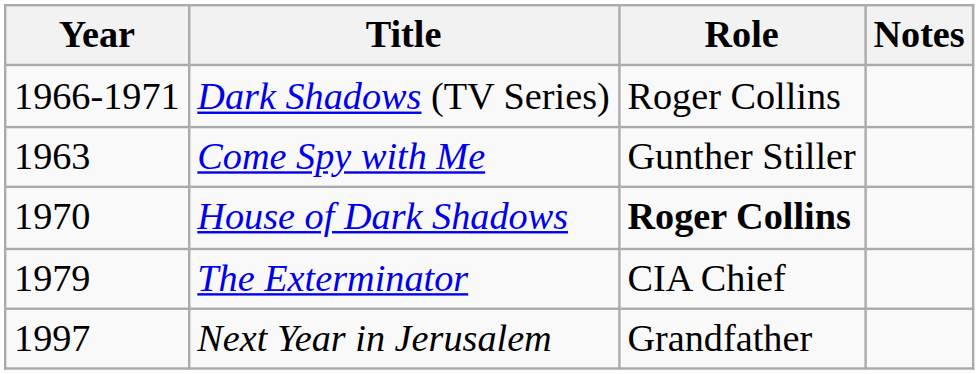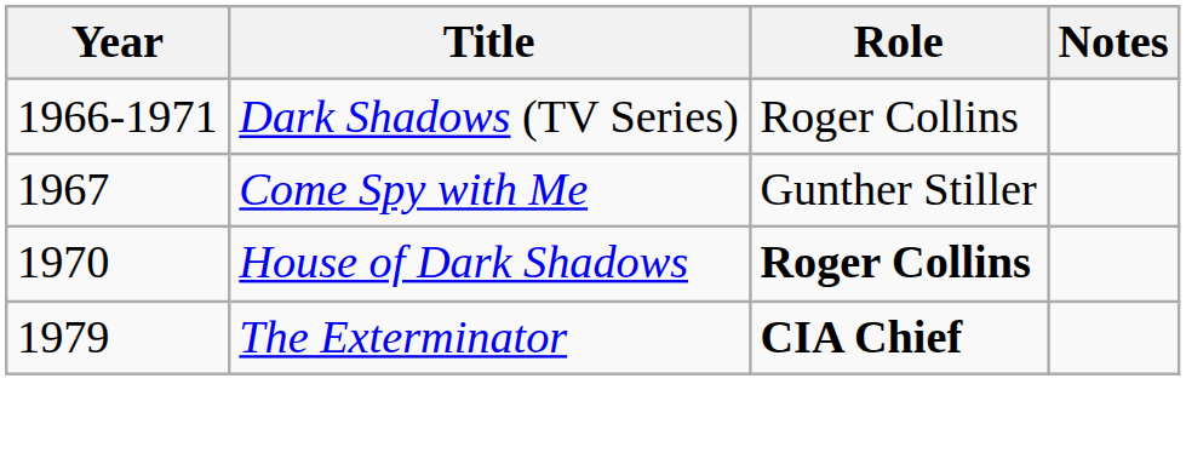 <table class="wikitable">
 <tr>
 <th>Year</th>
 <th>Title</th>
 <th>Role</th>
 <th>Notes</th>
 </tr>
 <tr>
 <td>1966-1971</td>
 <td><em><a href='#'>Dark Shadows</a></em> (TV Series)</td>
 <td>Roger Collins</td>
 <td></td>
 </tr>
 <tr>
-<td>1963</td>
+<td>1967</td>
 <td><em><a href='#'>Come Spy with Me</a></em></td>
 <td>Gunther Stiller</td>
 <td></td>
 </tr>
 <tr>
 <td>1970</td>
 <td><em><a href='#'>House of Dark Shadows</a></em></td>
 <td><strong>Roger Collins</strong></td>
 <td></td>
 </tr>
 <tr>
 <td>1979</td>
 <td><em><a href='#'>The Exterminator</a></em></td>
-<td>CIA Chief</td>
-<td></td>
-</tr>
-<tr>
-<td>1997</td>
-<td><em>Next Year in Jerusalem</em></td>
-<td>Grandfather</td>
+<td><strong>CIA Chief</strong></td>
 <td></td>
 </tr>
 </table>
